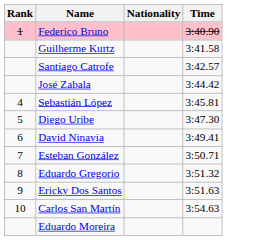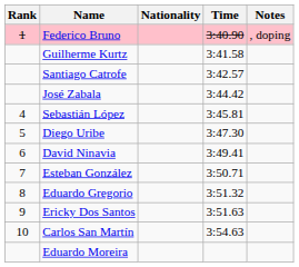 <table class="wikitable sortable" style="text-align:center">
 <tr>
 <th>Rank</th>
 <th>Name</th>
 <th>Nationality</th>
 <th>Time</th>
+<th>Notes</th>
 </tr>
 <tr bgcolor=pink>
 <td><s>1</s></td>
 <td align=left><a href='#'>Federico Bruno</a></td>
 <td align=left></td>
 <td><s>3:40.90</s></td>
+<td>, doping</td>
 </tr>
 <tr>
 <td></td>
 <td align=left><a href='#'>Guilherme Kurtz</a></td>
 <td align=left></td>
 <td>3:41.58</td>
+<td></td>
 </tr>
 <tr>
 <td></td>
 <td align=left><a href='#'>Santiago Catrofe</a></td>
 <td align=left></td>
 <td>3:42.57</td>
+<td></td>
 </tr>
 <tr>
 <td></td>
 <td align=left><a href='#'>José Zabala</a></td>
 <td align=left></td>
 <td>3:44.42</td>
+<td></td>
 </tr>
 <tr>
 <td>4</td>
 <td align=left><a href='#'>Sebastián López</a></td>
 <td align=left></td>
 <td>3:45.81</td>
+<td></td>
 </tr>
 <tr>
 <td>5</td>
 <td align=left><a href='#'>Diego Uribe</a></td>
 <td align=left></td>
 <td>3:47.30</td>
+<td></td>
 </tr>
 <tr>
 <td>6</td>
 <td align=left><a href='#'>David Ninavia</a></td>
 <td align=left></td>
 <td>3:49.41</td>
+<td></td>
 </tr>
 <tr>
 <td>7</td>
 <td align=left><a href='#'>Esteban González</a></td>
 <td align=left></td>
 <td>3:50.71</td>
+<td></td>
 </tr>
 <tr>
 <td>8</td>
 <td align=left><a href='#'>Eduardo Gregorio</a></td>
 <td align=left></td>
 <td>3:51.32</td>
+<td></td>
 </tr>
 <tr>
 <td>9</td>
 <td align=left><a href='#'>Ericky Dos Santos</a></td>
 <td align=left></td>
 <td>3:51.63</td>
+<td></td>
 </tr>
 <tr>
 <td>10</td>
 <td align=left><a href='#'>Carlos San Martín</a></td>
 <td align=left></td>
 <td>3:54.63</td>
+<td></td>
 </tr>
 <tr>
 <td></td>
 <td align=left><a href='#'>Eduardo Moreira</a></td>
 <td align=left></td>
 <td></td>
+<td></td>
 </tr>
 </table>
